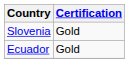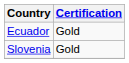 <table class="wikitable sortable">
 <tr>
 <th>Country</th>
 <th><a href='#'>Certification</a></th>
 </tr>
 <tr>
-<td align="left"><a href='#'>Slovenia</a></td>
+<td align="left"><a href='#'>Ecuador</a></td>
 <td>Gold</td>
 </tr>
 <tr>
-<td align="left"><a href='#'>Ecuador</a></td>
+<td align="left"><a href='#'>Slovenia</a></td>
 <td>Gold</td>
 </tr>
 <tr>
 </tr>
 </table>
